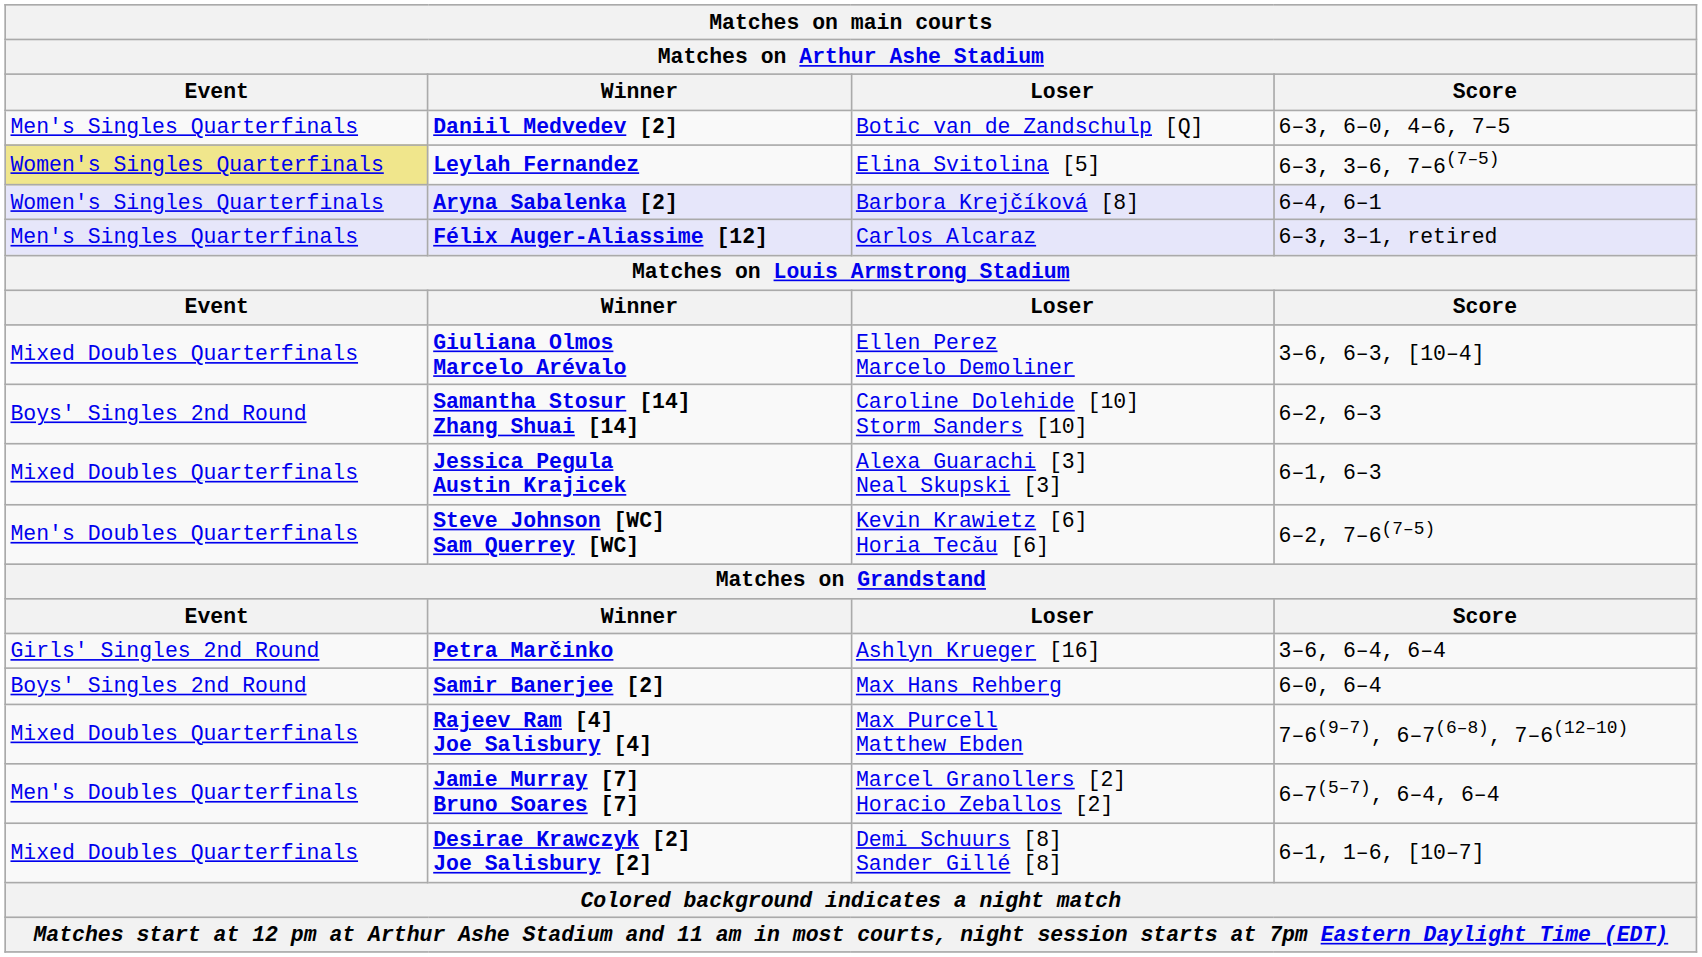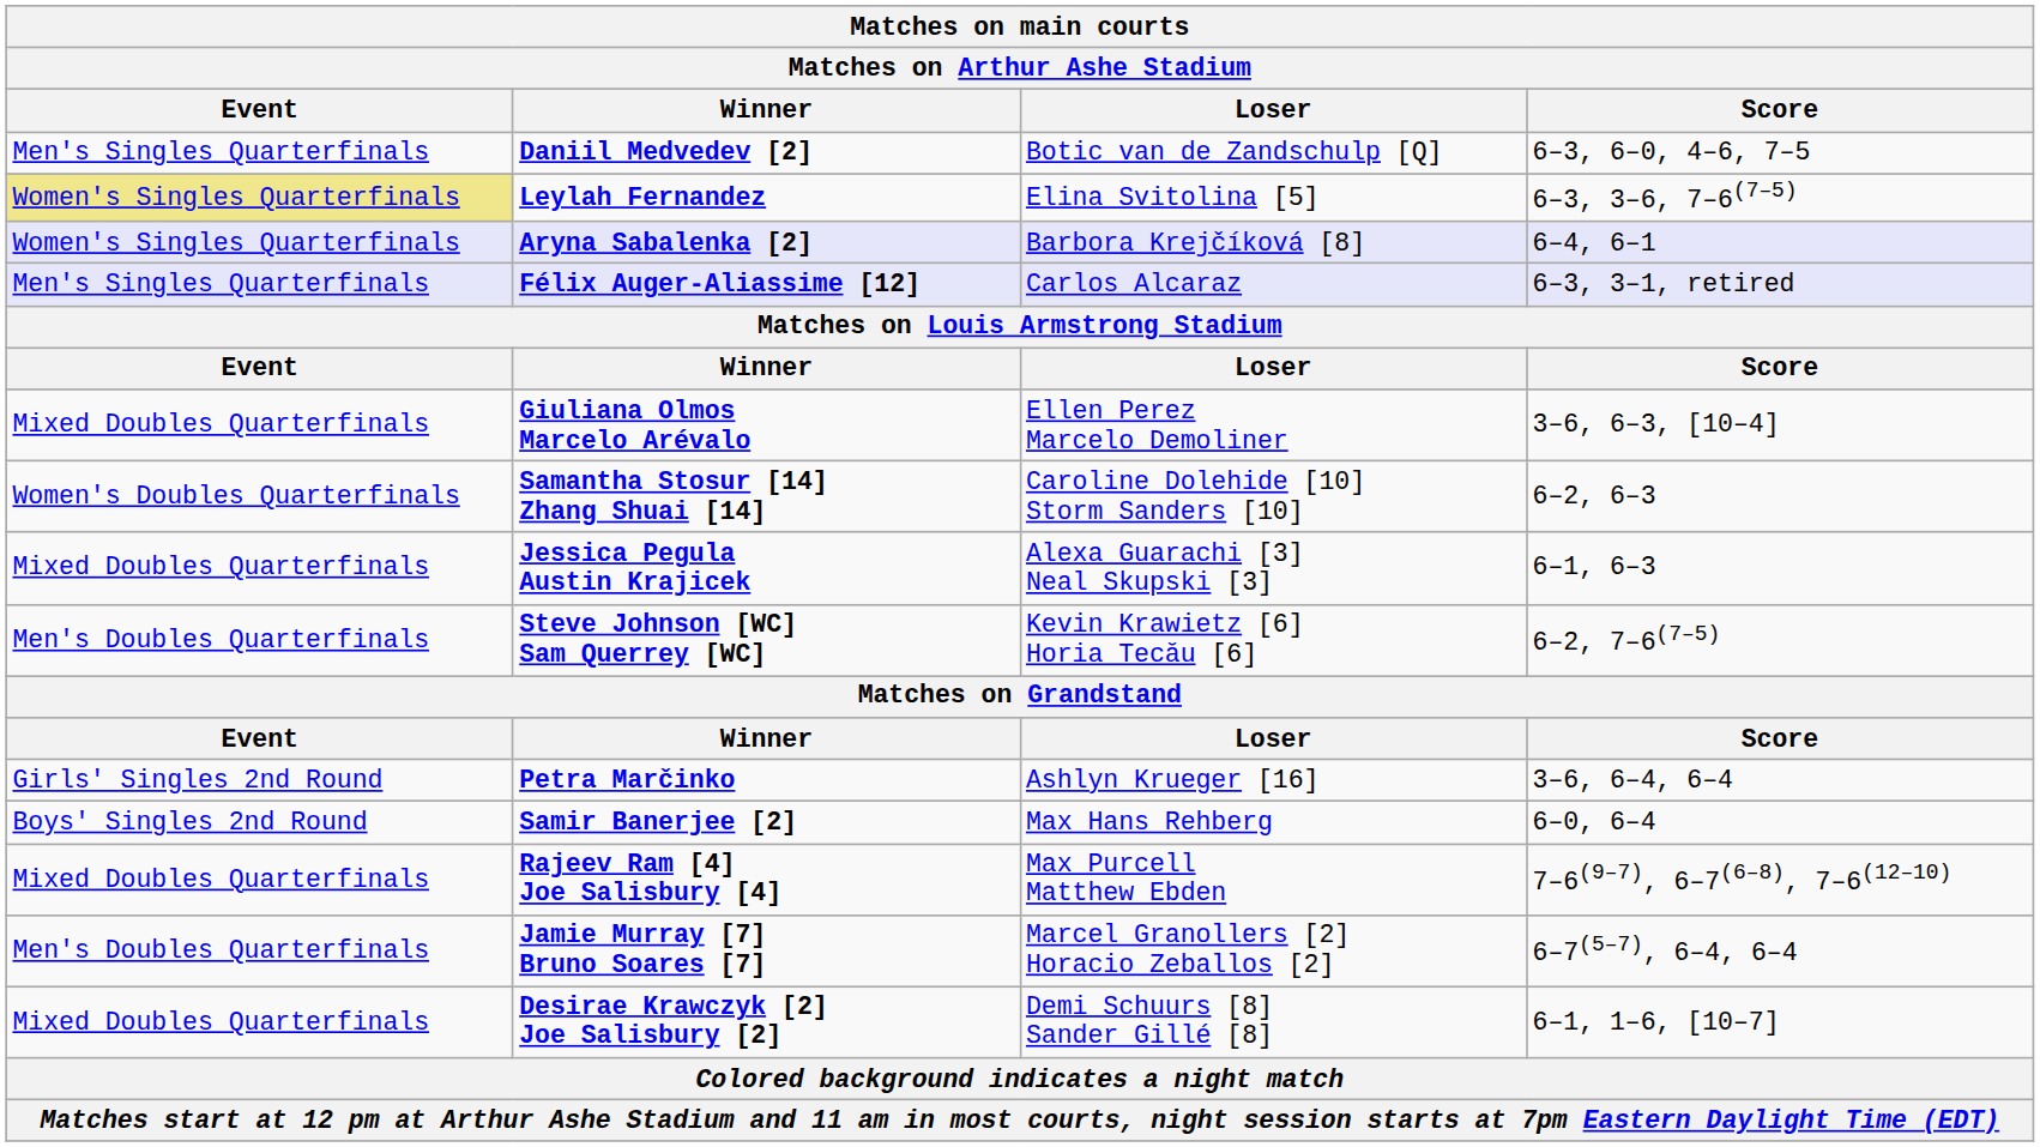 <table class="wikitable" style="margin:auto;">
 <tr>
 <th colspan="4" style="white-space:nowrap;">Matches on main courts</th>
 </tr>
 <tr>
 <th colspan="4"><strong>Matches on <a href='#'>Arthur Ashe Stadium</a></strong></th>
 </tr>
 <tr>
 <th width="250">Event</th>
 <th width="250">Winner</th>
 <th width="250">Loser</th>
 <th width="250">Score</th>
 </tr>
 <tr>
 <td><a href='#'>Men's Singles Quarterfinals</a></td>
 <td><strong> <a href='#'>Daniil Medvedev</a> [2]</strong></td>
 <td> <a href='#'>Botic van de Zandschulp</a> [Q]</td>
 <td>6–3, 6–0, 4–6, 7–5</td>
 </tr>
 <tr>
 <td style="background: khaki;"><a href='#'>Women's Singles Quarterfinals</a></td>
 <td><strong> <a href='#'>Leylah Fernandez</a></strong></td>
 <td> <a href='#'>Elina Svitolina</a> [5]</td>
 <td>6–3, 3–6, 7–6<sup>(7–5)</sup></td>
 </tr>
 <tr bgcolor="lavender">
 <td><a href='#'>Women's Singles Quarterfinals</a></td>
 <td><strong> <a href='#'>Aryna Sabalenka</a> [2]</strong></td>
 <td> <a href='#'>Barbora Krejčíková</a> [8]</td>
 <td>6–4, 6–1</td>
 </tr>
 <tr bgcolor="lavender">
 <td><a href='#'>Men's Singles Quarterfinals</a></td>
 <td><strong> <a href='#'>Félix Auger-Aliassime</a> [12]</strong></td>
 <td> <a href='#'>Carlos Alcaraz</a></td>
 <td>6–3, 3–1, retired</td>
 </tr>
 <tr>
 <th colspan="4"><strong>Matches on <a href='#'>Louis Armstrong Stadium</a></strong></th>
 </tr>
 <tr>
 <th width="250">Event</th>
 <th width="250">Winner</th>
 <th width="250">Loser</th>
 <th width="250">Score</th>
 </tr>
 <tr>
 <td><a href='#'>Mixed Doubles Quarterfinals</a></td>
 <td><strong> <a href='#'>Giuliana Olmos</a><br>  <a href='#'>Marcelo Arévalo</a></strong></td>
 <td> <a href='#'>Ellen Perez</a><br> <a href='#'>Marcelo Demoliner</a></td>
 <td>3–6, 6–3, [10–4]</td>
 </tr>
 <tr>
-<td><a href='#'>Boys' Singles 2nd Round</a></td>
+<td><a href='#'>Women's Doubles Quarterfinals</a></td>
 <td><strong> <a href='#'>Samantha Stosur</a> [14]<br>  <a href='#'>Zhang Shuai</a> [14]</strong></td>
 <td> <a href='#'>Caroline Dolehide</a> [10]<br>  <a href='#'>Storm Sanders</a> [10]</td>
 <td>6–2, 6–3</td>
 </tr>
 <tr>
 <td><a href='#'>Mixed Doubles Quarterfinals</a></td>
 <td><strong> <a href='#'>Jessica Pegula</a><br>  <a href='#'>Austin Krajicek</a></strong></td>
 <td> <a href='#'>Alexa Guarachi</a> [3]<br>  <a href='#'>Neal Skupski</a> [3]</td>
 <td>6–1, 6–3</td>
 </tr>
 <tr>
 <td><a href='#'>Men's Doubles Quarterfinals</a></td>
 <td><strong> <a href='#'>Steve Johnson</a> [WC]<br>  <a href='#'>Sam Querrey</a> [WC]</strong></td>
 <td> <a href='#'>Kevin Krawietz</a> [6]<br>  <a href='#'>Horia Tecău</a> [6]</td>
 <td>6–2, 7–6<sup>(7–5)</sup></td>
 </tr>
 <tr>
 <th colspan="4"><strong>Matches on <a href='#'>Grandstand</a></strong></th>
 </tr>
 <tr>
 <th width="250">Event</th>
 <th width="250">Winner</th>
 <th width="250">Loser</th>
 <th width="250">Score</th>
 </tr>
 <tr>
 <td><a href='#'>Girls' Singles 2nd Round</a></td>
 <td><strong> <a href='#'>Petra Marčinko</a></strong></td>
 <td> <a href='#'>Ashlyn Krueger</a> [16]</td>
 <td>3–6, 6–4, 6–4</td>
 </tr>
 <tr>
 <td><a href='#'>Boys' Singles 2nd Round</a></td>
 <td><strong> <a href='#'>Samir Banerjee</a> [2]</strong></td>
 <td> <a href='#'>Max Hans Rehberg</a></td>
 <td>6–0, 6–4</td>
 </tr>
 <tr>
 <td><a href='#'>Mixed Doubles Quarterfinals</a></td>
 <td><strong> <a href='#'>Rajeev Ram</a> [4]<br>  <a href='#'>Joe Salisbury</a> [4]</strong></td>
 <td> <a href='#'>Max Purcell</a><br> <a href='#'>Matthew Ebden</a></td>
 <td>7–6<sup>(9–7)</sup>, 6–7<sup>(6–8)</sup>, 7–6<sup>(12–10)</sup></td>
 </tr>
 <tr>
 <td><a href='#'>Men's Doubles Quarterfinals</a></td>
 <td><strong> <a href='#'>Jamie Murray</a> [7] <br>  <a href='#'>Bruno Soares</a> [7]</strong></td>
 <td> <a href='#'>Marcel Granollers</a> [2] <br>  <a href='#'>Horacio Zeballos</a> [2]</td>
 <td>6–7<sup>(5–7)</sup>, 6–4, 6–4</td>
 </tr>
 <tr>
 <td><a href='#'>Mixed Doubles Quarterfinals</a></td>
 <td><strong> <a href='#'>Desirae Krawczyk</a> [2] <br>  <a href='#'>Joe Salisbury</a> [2]</strong></td>
 <td> <a href='#'>Demi Schuurs</a> [8] <br>  <a href='#'>Sander Gillé</a> [8]</td>
 <td>6–1, 1–6, [10–7]</td>
 </tr>
 <tr>
 <th colspan="4"><em>Colored background indicates a night match</em></th>
 </tr>
 <tr>
 <th colspan="4"><em>Matches start at 12 pm at Arthur Ashe Stadium and 11 am in most courts, night session starts at 7pm <a href='#'>Eastern Daylight Time (EDT)</a></em></th>
 </tr>
 </table>
